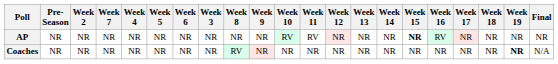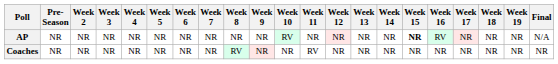 <table class="wikitable" style="white-space:nowrap;font-size:90%">
 <tr>
 <th>Poll</th>
 <th>Pre-<br>Season</th>
 <th>Week<br>2</th>
-<th>Week<br>7</th>
+<th>Week<br>3</th>
 <th>Week<br>4</th>
 <th>Week<br>5</th>
 <th>Week<br>6</th>
-<th>Week<br>3</th>
+<th>Week<br>7</th>
 <th>Week<br>8</th>
 <th>Week<br>9</th>
 <th>Week<br>10</th>
 <th>Week<br>11</th>
 <th>Week<br>12</th>
 <th>Week<br>13</th>
 <th>Week<br>14</th>
 <th>Week<br>15</th>
 <th>Week<br>16</th>
 <th>Week<br>17</th>
 <th>Week<br>18</th>
 <th>Week<br>19</th>
 <th>Final</th>
 </tr>
 <tr style="text-align:center;">
 <th>AP</th>
 <td style="background:#FFF;">NR</td>
 <td style="background:#FFF;">NR</td>
 <td style="background:#FFF;">NR</td>
 <td style="background:#FFF;">NR</td>
 <td style="background:#FFF;">NR</td>
 <td style="background:#FFF;">NR</td>
 <td style="background:#FFF;">NR</td>
 <td style="background:#FFF;">NR</td>
 <td style="background:#FFF;">NR</td>
 <td style="background:#D8FFEB;">RV</td>
-<td style="background:#FFF;">RV</td>
+<td style="background:#FFF;">NR</td>
 <td style="background:#FFE6E6;">NR</td>
 <td style="background:#FFF;">NR</td>
 <td style="background:#FFF;">NR</td>
 <td style="background:#FFF;"><strong>NR</strong></td>
 <td style="background:#D8FFEB;">RV</td>
 <td style="background:#FFE6E6;">NR</td>
 <td style="background:#FFF;">NR</td>
 <td style="background:#FFF;">NR</td>
-<td style="background:#FFF;">NR</td>
+<td style="background:#FFF;">N/A</td>
 </tr>
 <tr style="text-align:center;">
 <th>Coaches</th>
 <td style="background:#FFF;">NR</td>
 <td style="background:#FFF;">NR</td>
 <td style="background:#FFF;">NR</td>
 <td style="background:#FFF;">NR</td>
 <td style="background:#FFF;">NR</td>
 <td style="background:#FFF;">NR</td>
 <td style="background:#FFF;">NR</td>
 <td style="background:#D8FFEB;">RV</td>
 <td style="background:#FFE6E6;">NR</td>
 <td style="background:#FFF;">NR</td>
+<td style="background:#FFF;">RV</td>
 <td style="background:#FFF;">NR</td>
 <td style="background:#FFF;">NR</td>
 <td style="background:#FFF;">NR</td>
 <td style="background:#FFF;">NR</td>
 <td style="background:#FFF;">NR</td>
 <td style="background:#FFF;">NR</td>
 <td style="background:#FFF;">NR</td>
 <td style="background:#FFF;">NR</td>
-<td style="background:#FFF;"><strong>NR</strong></td>
-<td style="background:#FFF;">N/A</td>
+<td style="background:#FFF;">NR</td>
 </tr>
 </table>
